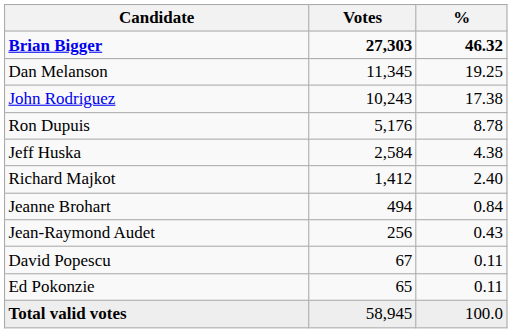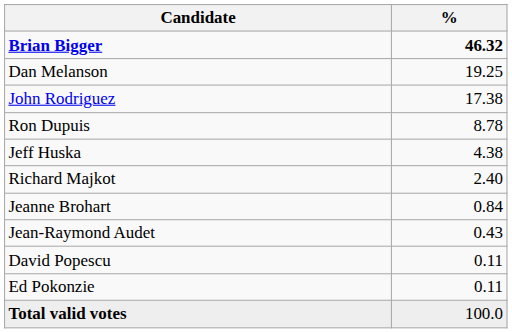 <table style="width:475px;" class="wikitable">
 <tr>
 <th align="center">Candidate</th>
-<th align="center">Votes</th>
 <th align="center">%</th>
 </tr>
 <tr>
 <td align="left"><strong><a href='#'>Brian Bigger</a></strong></td>
-<td align="right"><strong>27,303</strong></td>
 <td align="right"><strong>46.32</strong></td>
 </tr>
 <tr>
 <td align="left">Dan Melanson</td>
-<td align="right">11,345</td>
 <td align="right">19.25</td>
 </tr>
 <tr>
 <td align="left"><a href='#'>John Rodriguez</a></td>
-<td align="right">10,243</td>
 <td align="right">17.38</td>
 </tr>
 <tr>
 <td align="left">Ron Dupuis</td>
-<td align="right">5,176</td>
 <td align="right">8.78</td>
 </tr>
 <tr>
 <td align="left">Jeff Huska</td>
-<td align="right">2,584</td>
 <td align="right">4.38</td>
 </tr>
 <tr>
 <td align="left">Richard Majkot</td>
-<td align="right">1,412</td>
 <td align="right">2.40</td>
 </tr>
 <tr>
 <td align="left">Jeanne Brohart</td>
-<td align="right">494</td>
 <td align="right">0.84</td>
 </tr>
 <tr>
 <td align="left">Jean-Raymond Audet</td>
-<td align="right">256</td>
 <td align="right">0.43</td>
 </tr>
 <tr>
 <td align="left">David Popescu</td>
-<td align="right">67</td>
 <td align="right">0.11</td>
 </tr>
 <tr>
 <td align="left">Ed Pokonzie</td>
-<td align="right">65</td>
 <td align="right">0.11</td>
 </tr>
 <tr bgcolor="#EEEEEE">
 <td align="left"><strong>Total valid votes</strong></td>
-<td align="right">58,945</td>
 <td align="right">100.0</td>
 </tr>
 </table>
